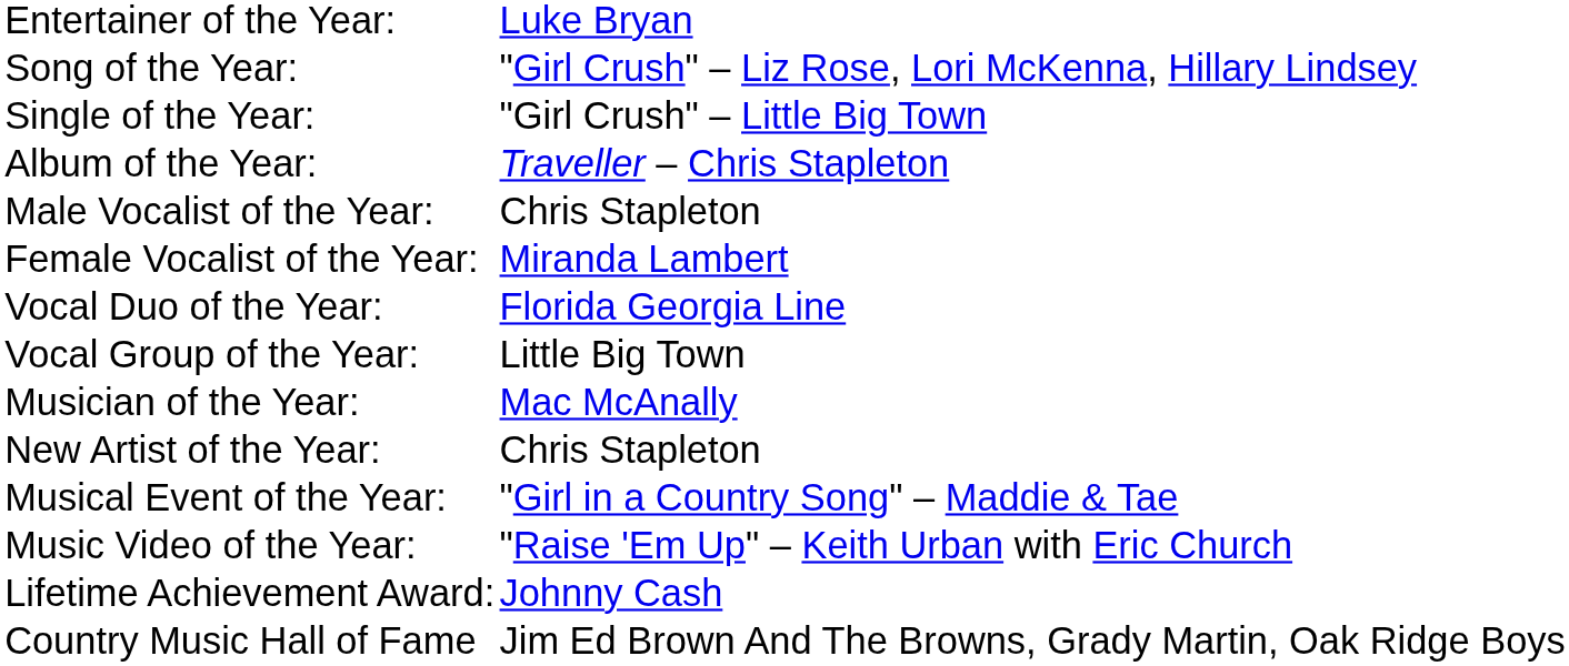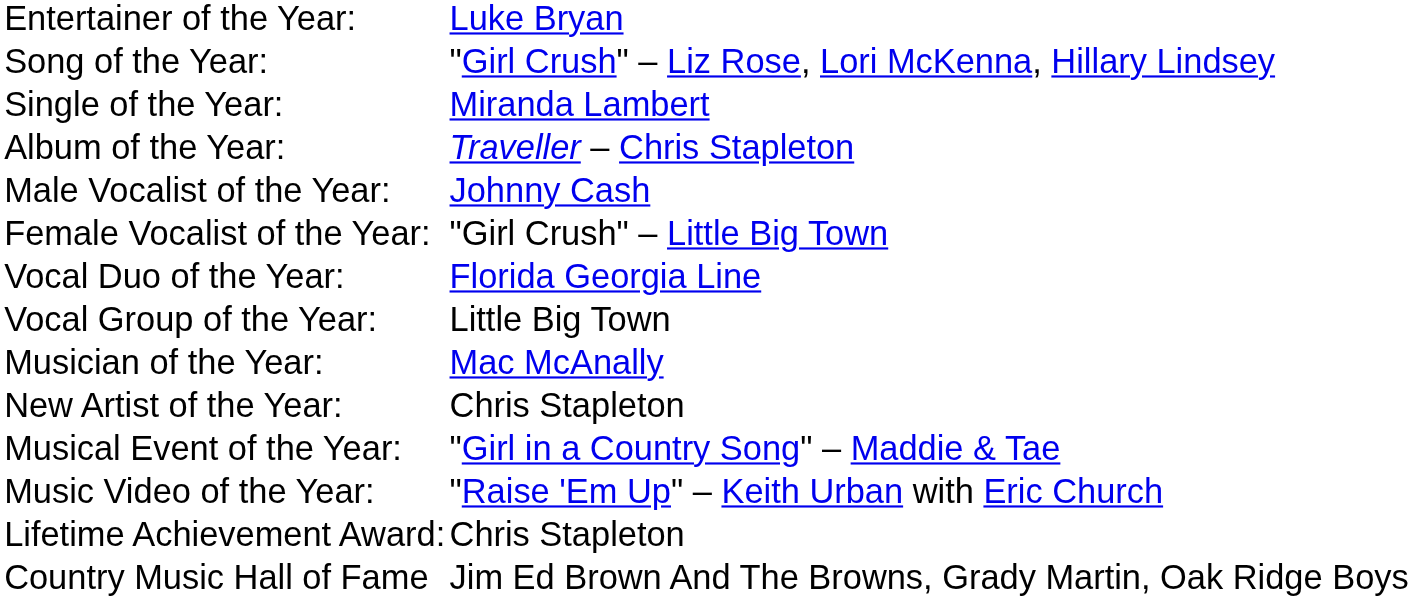 <table cellspacing="0" border="0" cellpadding="1">
 <tr>
 <td>Entertainer of the Year:</td>
 <td><a href='#'>Luke Bryan</a></td>
 </tr>
 <tr>
 <td>Song of the Year:</td>
 <td>"<a href='#'>Girl Crush</a>" – <a href='#'>Liz Rose</a>, <a href='#'>Lori McKenna</a>, <a href='#'>Hillary Lindsey</a></td>
 </tr>
 <tr>
 <td>Single of the Year:</td>
-<td>"Girl Crush" – <a href='#'>Little Big Town</a></td>
+<td><a href='#'>Miranda Lambert</a></td>
 </tr>
 <tr>
 <td>Album of the Year:</td>
 <td><em><a href='#'>Traveller</a></em> – <a href='#'>Chris Stapleton</a></td>
 </tr>
 <tr>
 <td>Male Vocalist of the Year:</td>
-<td>Chris Stapleton</td>
+<td><a href='#'>Johnny Cash</a></td>
 </tr>
 <tr>
 <td>Female Vocalist of the Year:</td>
-<td><a href='#'>Miranda Lambert</a></td>
+<td>"Girl Crush" – <a href='#'>Little Big Town</a></td>
 </tr>
 <tr>
 <td>Vocal Duo of the Year:</td>
 <td><a href='#'>Florida Georgia Line</a></td>
 </tr>
 <tr>
 <td>Vocal Group of the Year:</td>
 <td>Little Big Town</td>
 </tr>
 <tr>
 <td>Musician of the Year:</td>
 <td><a href='#'>Mac McAnally</a></td>
 </tr>
 <tr>
 <td>New Artist of the Year:</td>
 <td>Chris Stapleton</td>
 </tr>
 <tr>
 <td>Musical Event of the Year:</td>
 <td>"<a href='#'>Girl in a Country Song</a>" – <a href='#'>Maddie & Tae</a></td>
 </tr>
 <tr>
 <td>Music Video of the Year:</td>
 <td>"<a href='#'>Raise 'Em Up</a>" – <a href='#'>Keith Urban</a> with <a href='#'>Eric Church</a></td>
 </tr>
 <tr>
 <td>Lifetime Achievement Award:</td>
-<td><a href='#'>Johnny Cash</a></td>
+<td>Chris Stapleton</td>
 </tr>
 <tr>
 <td>Country Music Hall of Fame</td>
 <td>Jim Ed Brown And The Browns, Grady Martin, Oak Ridge Boys</td>
 </tr>
 </table>
